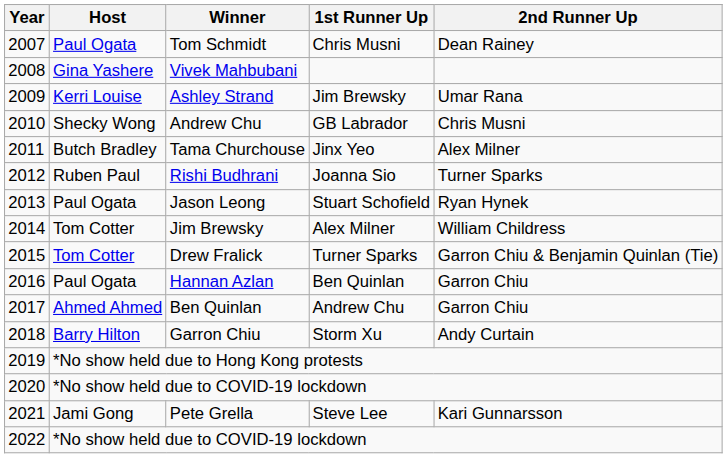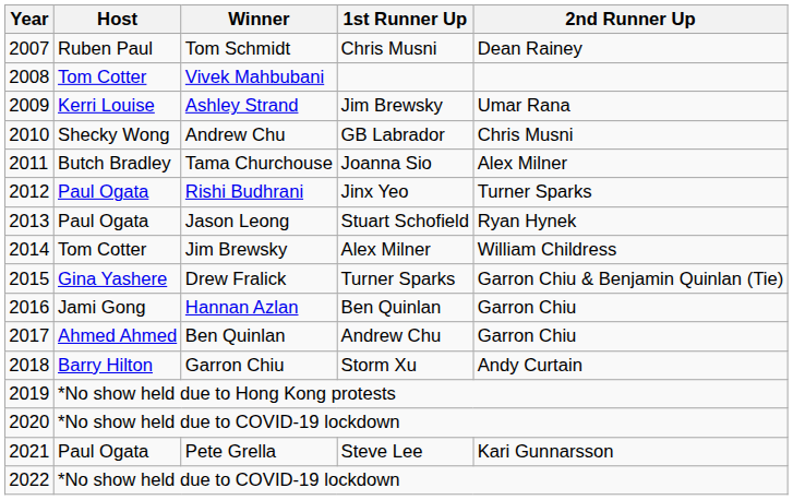 <table class="wikitable">
 <tr>
 <th>Year</th>
 <th>Host</th>
 <th>Winner</th>
 <th>1st Runner Up</th>
 <th>2nd Runner Up</th>
 </tr>
 <tr>
 <td>2007</td>
-<td><a href='#'>Paul Ogata</a></td>
+<td>Ruben Paul</td>
 <td>Tom Schmidt</td>
 <td>Chris Musni</td>
 <td>Dean Rainey</td>
 </tr>
 <tr>
 <td>2008</td>
-<td><a href='#'>Gina Yashere</a></td>
+<td><a href='#'>Tom Cotter</a></td>
 <td><a href='#'>Vivek Mahbubani</a></td>
 <td></td>
 <td></td>
 </tr>
 <tr>
 <td>2009</td>
 <td><a href='#'>Kerri Louise</a></td>
 <td><a href='#'>Ashley Strand</a></td>
 <td>Jim Brewsky</td>
 <td>Umar Rana</td>
 </tr>
 <tr>
 <td>2010</td>
 <td>Shecky Wong</td>
 <td>Andrew Chu</td>
 <td>GB Labrador</td>
 <td>Chris Musni</td>
 </tr>
 <tr>
 <td>2011</td>
 <td>Butch Bradley</td>
 <td>Tama Churchouse</td>
-<td>Jinx Yeo</td>
+<td>Joanna Sio</td>
 <td>Alex Milner</td>
 </tr>
 <tr>
 <td>2012</td>
-<td>Ruben Paul</td>
+<td><a href='#'>Paul Ogata</a></td>
 <td><a href='#'>Rishi Budhrani</a></td>
-<td>Joanna Sio</td>
+<td>Jinx Yeo</td>
 <td>Turner Sparks</td>
 </tr>
 <tr>
 <td>2013</td>
 <td>Paul Ogata</td>
 <td>Jason Leong</td>
 <td>Stuart Schofield</td>
 <td>Ryan Hynek</td>
 </tr>
 <tr>
 <td>2014</td>
 <td>Tom Cotter</td>
 <td>Jim Brewsky</td>
 <td>Alex Milner</td>
 <td>William Childress</td>
 </tr>
 <tr>
 <td>2015</td>
-<td><a href='#'>Tom Cotter</a></td>
+<td><a href='#'>Gina Yashere</a></td>
 <td>Drew Fralick</td>
 <td>Turner Sparks</td>
 <td>Garron Chiu & Benjamin Quinlan (Tie)</td>
 </tr>
 <tr>
 <td>2016</td>
-<td>Paul Ogata</td>
+<td>Jami Gong</td>
 <td><a href='#'>Hannan Azlan</a></td>
 <td>Ben Quinlan</td>
 <td>Garron Chiu</td>
 </tr>
 <tr>
 <td>2017</td>
 <td><a href='#'>Ahmed Ahmed</a></td>
 <td>Ben Quinlan</td>
 <td>Andrew Chu</td>
 <td>Garron Chiu</td>
 </tr>
 <tr>
 <td>2018</td>
 <td><a href='#'>Barry Hilton</a></td>
 <td>Garron Chiu</td>
 <td>Storm Xu</td>
 <td>Andy Curtain</td>
 </tr>
 <tr>
 <td>2019</td>
 <td colspan="4">*No show held due to Hong Kong protests</td>
 </tr>
 <tr>
 <td>2020</td>
 <td colspan="4">*No show held due to COVID-19 lockdown</td>
 </tr>
 <tr>
 <td>2021</td>
-<td>Jami Gong</td>
+<td>Paul Ogata</td>
 <td>Pete Grella</td>
 <td>Steve Lee</td>
 <td>Kari Gunnarsson</td>
 </tr>
 <tr>
 <td>2022</td>
 <td colspan="4">*No show held due to COVID-19 lockdown</td>
 </tr>
 </table>
